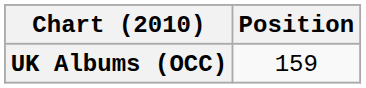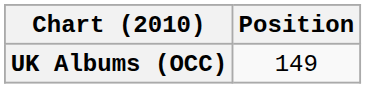 <table class="wikitable plainrowheaders" style="text-align:center">
 <tr>
 <th scope="col">Chart (2010)</th>
 <th scope="col">Position</th>
 </tr>
 <tr>
 <th scope="row">UK Albums (OCC)</th>
-<td>159</td>
+<td>149</td>
 </tr>
 </table>
